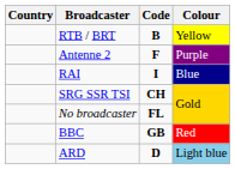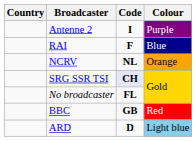 <table class="wikitable sortable">
 <tr>
 <th>Country</th>
 <th>Broadcaster</th>
 <th>Code</th>
 <th>Colour</th>
 </tr>
 <tr>
 <td></td>
-<td><a href='#'>RTB</a> / <a href='#'>BRT</a></td>
-<td align="center"><strong>B</strong></td>
-<td style="background:yellow">Yellow</td>
-</tr>
-<tr>
-<td></td>
 <td><a href='#'>Antenne 2</a></td>
-<td align="center"><strong>F</strong></td>
+<td align="center"><strong>I</strong></td>
 <td style="background:purple; color: white">Purple</td>
 </tr>
 <tr>
 <td></td>
 <td><a href='#'>RAI</a></td>
-<td align="center"><strong>I</strong></td>
+<td align="center"><strong>F</strong></td>
 <td style="background:darkblue; color: white">Blue</td>
 </tr>
 <tr>
 <td></td>
+<td><a href='#'>NCRV</a></td>
+<td align="center"><strong>NL</strong></td>
+<td style="background:orange">Orange</td>
+</tr>
+<tr>
+<td></td>
 <td><a href='#'>SRG SSR TSI</a></td>
-<td align="center"><strong>CH</strong></td>
+<td align="center" style="background: lavender;"><strong>CH</strong></td>
 <td rowspan=2 style="background:gold">Gold</td>
 </tr>
 <tr>
 <td></td>
 <td><em>No broadcaster</em></td>
 <td align="center"><strong>FL</strong></td>
 </tr>
 <tr>
 <td></td>
 <td><a href='#'>BBC</a></td>
 <td align="center"><strong>GB</strong></td>
 <td style="background:red; color: white">Red</td>
 </tr>
 <tr>
 <td></td>
 <td><a href='#'>ARD</a></td>
 <td align="center"><strong>D</strong></td>
 <td style="background:skyblue">Light blue</td>
 </tr>
 </table>
